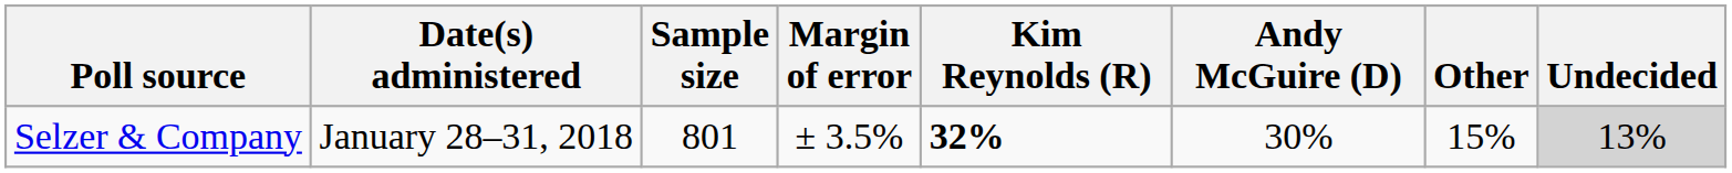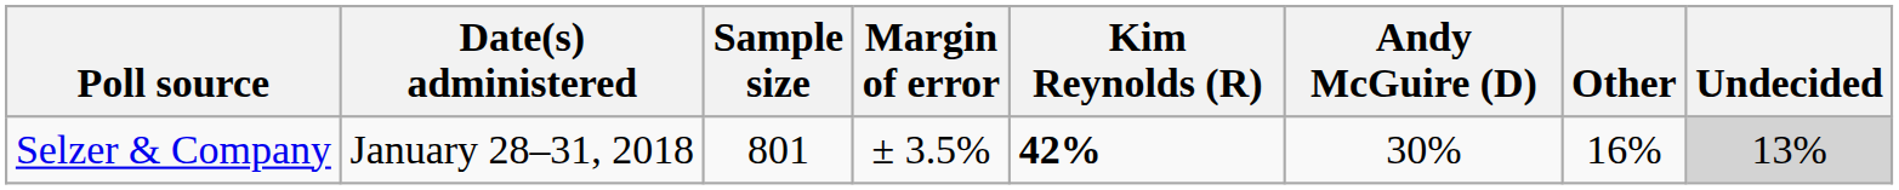 <table class="wikitable">
 <tr valign=bottom>
 <th>Poll source</th>
 <th>Date(s)<br>administered</th>
 <th>Sample<br>size</th>
 <th>Margin<br>of error</th>
 <th style="width:100px;">Kim<br>Reynolds (R)</th>
 <th style="width:100px;">Andy<br>McGuire (D)</th>
 <th>Other</th>
 <th>Undecided</th>
 </tr>
 <tr>
 <td><a href='#'>Selzer & Company</a></td>
 <td align=center>January 28–31, 2018</td>
 <td align=center>801</td>
 <td align=center>± 3.5%</td>
-<td><strong>32%</strong></td>
+<td><strong>42%</strong></td>
 <td align=center>30%</td>
-<td align=center>15%</td>
+<td align=center>16%</td>
 <td align=center style="background: lightgrey;">13%</td>
 </tr>
 </table>
